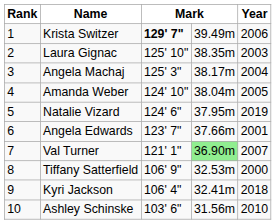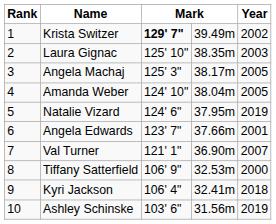 <table class="wikitable">
 <tr>
 <th style="background:white">Rank</th>
 <th style="background:white">Name</th>
 <th colspan="2" style="background:white">Mark</th>
 <th style="background:white">Year</th>
 </tr>
 <tr>
 <td>1</td>
 <td>Krista Switzer</td>
 <td><strong>129' 7"</strong></td>
 <td>39.49m</td>
-<td>2006</td>
+<td>2002</td>
 </tr>
 <tr>
 <td>2</td>
 <td>Laura Gignac</td>
 <td>125' 10"</td>
 <td>38.35m</td>
 <td>2003</td>
 </tr>
 <tr>
 <td>3</td>
 <td>Angela Machaj</td>
 <td>125' 3"</td>
 <td>38.17m</td>
-<td>2004</td>
+<td>2005</td>
 </tr>
 <tr>
 <td>4</td>
 <td>Amanda Weber</td>
 <td>124' 10"</td>
 <td>38.04m</td>
 <td>2005</td>
 </tr>
 <tr>
 <td>5</td>
 <td>Natalie Vizard</td>
 <td>124' 6"</td>
 <td>37.95m</td>
 <td>2019</td>
 </tr>
 <tr>
 <td>6</td>
 <td>Angela Edwards</td>
 <td>123' 7"</td>
 <td>37.66m</td>
 <td>2001</td>
 </tr>
 <tr>
 <td>7</td>
 <td>Val Turner</td>
 <td>121' 1"</td>
-<td style="background: lightgreen;">36.90m</td>
+<td>36.90m</td>
 <td>2007</td>
 </tr>
 <tr>
 <td>8</td>
 <td>Tiffany Satterfield</td>
 <td>106' 9"</td>
 <td>32.53m</td>
 <td>2000</td>
 </tr>
 <tr>
 <td>9</td>
 <td>Kyri Jackson</td>
 <td>106' 4"</td>
 <td>32.41m</td>
 <td>2018</td>
 </tr>
 <tr>
 <td>10</td>
 <td>Ashley Schinske</td>
 <td>103' 6"</td>
 <td>31.56m</td>
-<td>2010</td>
+<td>2019</td>
 </tr>
 </table>
